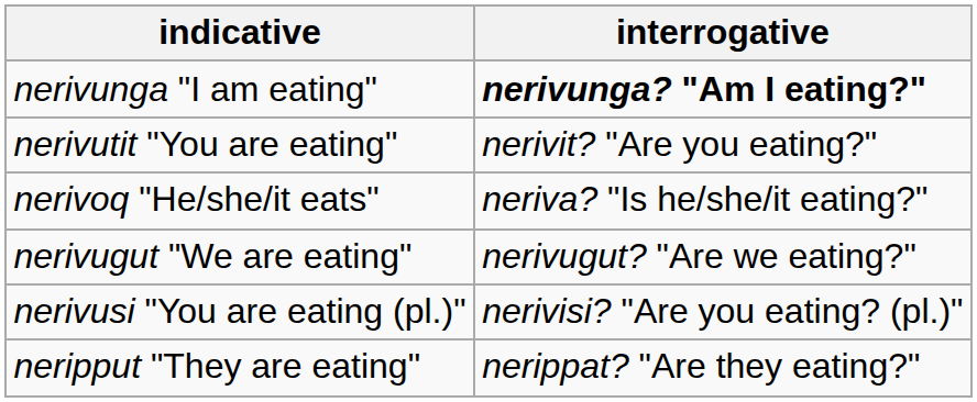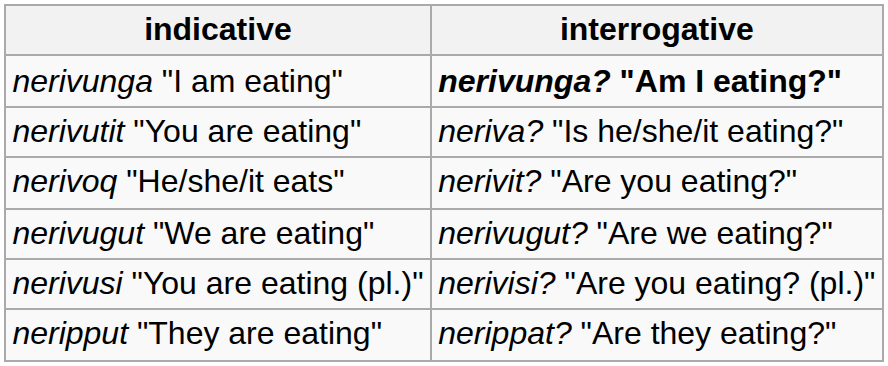 <table class="wikitable">
 <tr>
 <th>indicative</th>
 <th>interrogative</th>
 </tr>
 <tr>
 <td><em>nerivunga</em> "I am eating"</td>
 <td><strong><em>nerivunga?</em> "Am I eating?"</strong></td>
 </tr>
 <tr>
 <td><em>nerivutit</em> "You are eating"</td>
-<td><em>nerivit?</em> "Are you eating?"</td>
+<td><em>neriva?</em> "Is he/she/it eating?"</td>
 </tr>
 <tr>
 <td><em>nerivoq</em> "He/she/it eats"</td>
-<td><em>neriva?</em> "Is he/she/it eating?"</td>
+<td><em>nerivit?</em> "Are you eating?"</td>
 </tr>
 <tr>
 <td><em>nerivugut</em> "We are eating"</td>
 <td><em>nerivugut?</em> "Are we eating?"</td>
 </tr>
 <tr>
 <td><em>nerivusi</em> "You are eating (pl.)"</td>
 <td><em>nerivisi?</em> "Are you eating? (pl.)"</td>
 </tr>
 <tr>
 <td><em>neripput</em> "They are eating"</td>
 <td><em>nerippat?</em> "Are they eating?"</td>
 </tr>
 </table>
